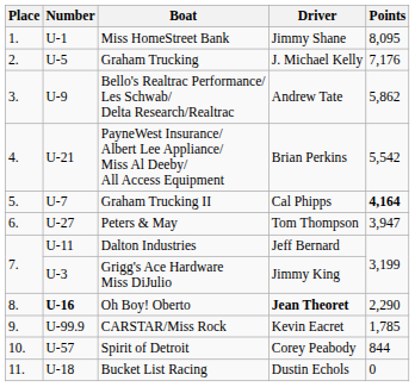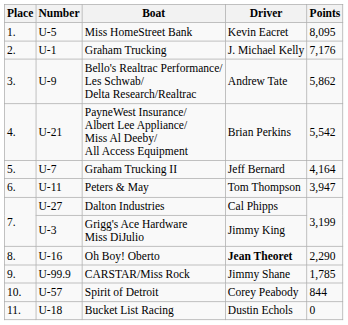 <table class="wikitable">
 <tr>
 <th>Place</th>
 <th>Number</th>
 <th>Boat</th>
 <th>Driver</th>
 <th>Points</th>
 </tr>
 <tr>
 <td>1.</td>
-<td>U-1</td>
+<td>U-5</td>
 <td>Miss HomeStreet Bank</td>
-<td>Jimmy Shane</td>
+<td>Kevin Eacret</td>
 <td>8,095</td>
 </tr>
 <tr>
 <td>2.</td>
-<td>U-5</td>
+<td>U-1</td>
 <td>Graham Trucking</td>
 <td>J. Michael Kelly</td>
 <td>7,176</td>
 </tr>
 <tr>
 <td>3.</td>
 <td>U-9</td>
 <td>Bello's Realtrac Performance/<br>Les Schwab/<br>Delta Research/Realtrac</td>
 <td>Andrew Tate</td>
 <td>5,862</td>
 </tr>
 <tr>
 <td>4.</td>
 <td>U-21</td>
 <td>PayneWest Insurance/<br>Albert Lee Appliance/<br>Miss Al Deeby/<br>All Access Equipment</td>
 <td>Brian Perkins</td>
 <td>5,542</td>
 </tr>
 <tr>
 <td>5.</td>
 <td>U-7</td>
 <td>Graham Trucking II</td>
-<td>Cal Phipps</td>
-<td><strong>4,164</strong></td>
+<td>Jeff Bernard</td>
+<td>4,164</td>
 </tr>
 <tr>
 <td>6.</td>
-<td>U-27</td>
+<td>U-11</td>
 <td>Peters & May</td>
 <td>Tom Thompson</td>
 <td>3,947</td>
 </tr>
 <tr>
 <td rowspan="2">7.</td>
-<td>U-11</td>
+<td>U-27</td>
 <td>Dalton Industries</td>
-<td>Jeff Bernard</td>
+<td>Cal Phipps</td>
 <td rowspan="2">3,199</td>
 </tr>
 <tr>
 <td>U-3</td>
 <td>Grigg's Ace Hardware<br>Miss DiJulio</td>
 <td>Jimmy King</td>
 </tr>
 <tr>
 <td>8.</td>
-<td><strong>U-16</strong></td>
+<td>U-16</td>
 <td>Oh Boy! Oberto</td>
 <td><strong>Jean Theoret</strong></td>
 <td>2,290</td>
 </tr>
 <tr>
 <td>9.</td>
 <td>U-99.9</td>
 <td>CARSTAR/Miss Rock</td>
-<td>Kevin Eacret</td>
+<td>Jimmy Shane</td>
 <td>1,785</td>
 </tr>
 <tr>
 <td>10.</td>
 <td>U-57</td>
 <td>Spirit of Detroit</td>
 <td>Corey Peabody</td>
 <td>844</td>
 </tr>
 <tr>
 <td>11.</td>
 <td>U-18</td>
 <td>Bucket List Racing</td>
 <td>Dustin Echols</td>
 <td>0</td>
 </tr>
 </table>
